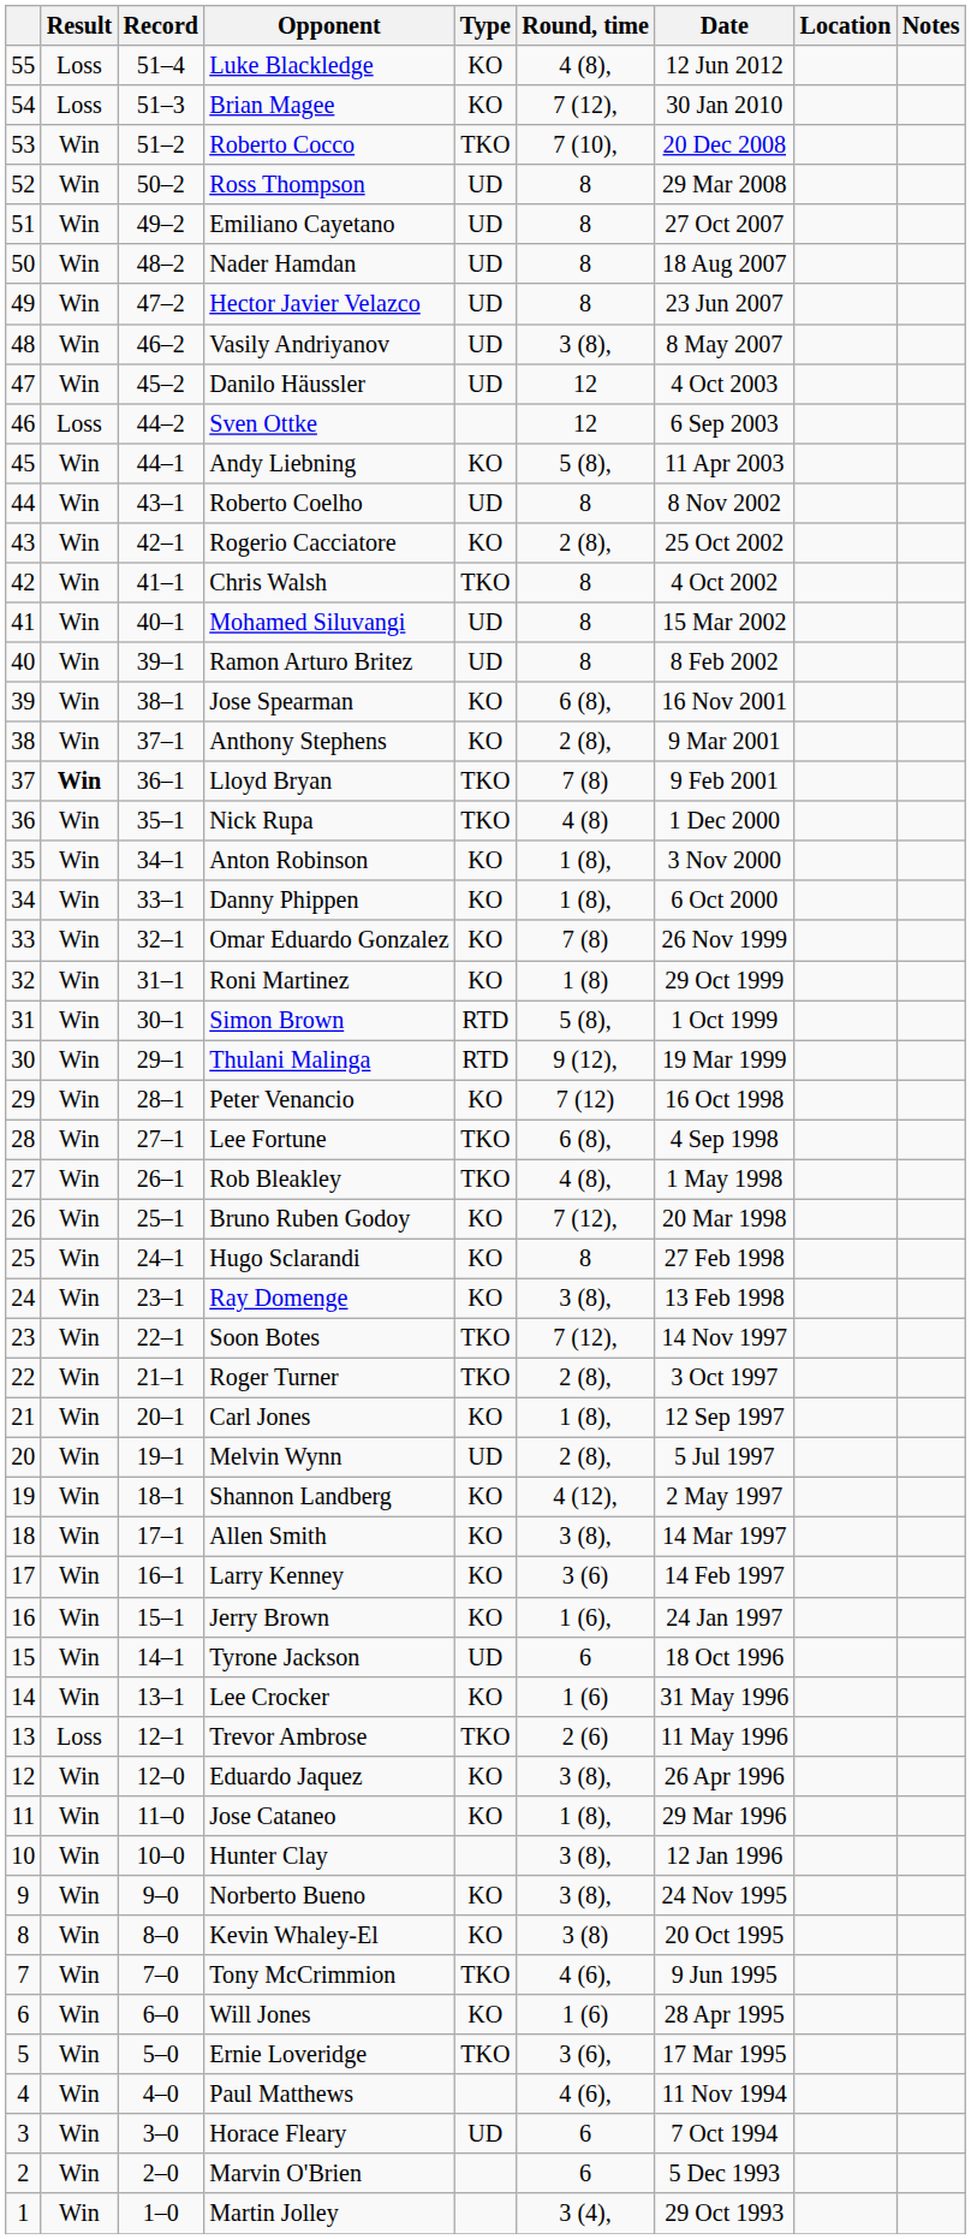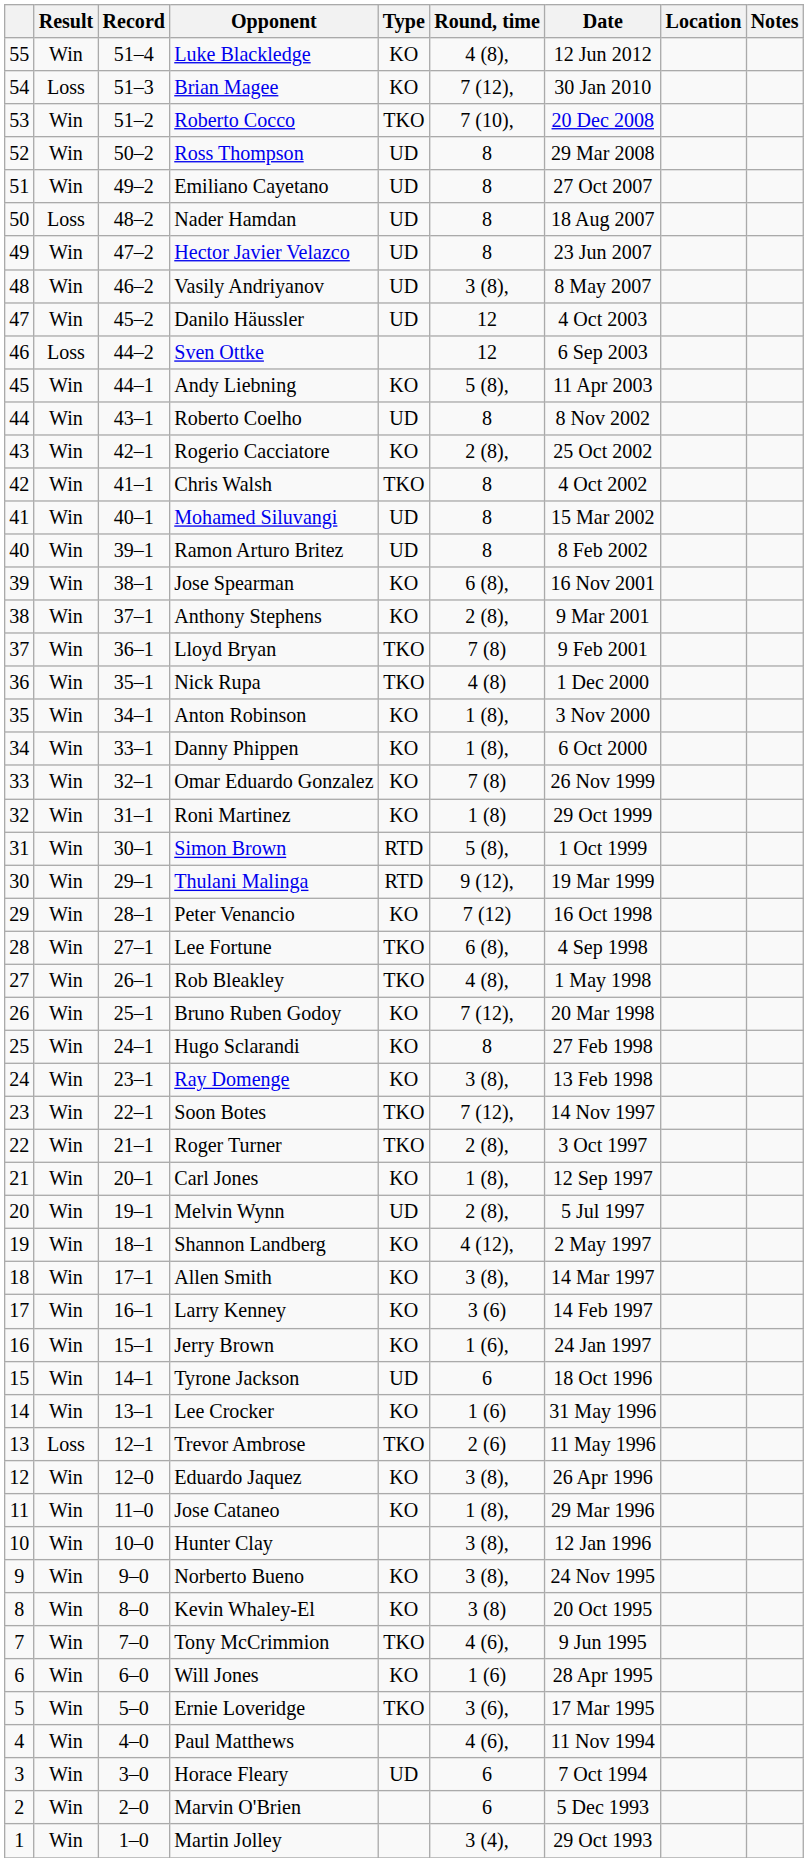 <table class="wikitable" style="text-align:center; font-size:95%">
 <tr>
 <th></th>
 <th>Result</th>
 <th>Record</th>
 <th>Opponent</th>
 <th>Type</th>
 <th>Round, time</th>
 <th>Date</th>
 <th>Location</th>
 <th>Notes</th>
 </tr>
 <tr>
 <td>55</td>
-<td>Loss</td>
+<td>Win</td>
 <td>51–4</td>
 <td style="text-align:left;"> <a href='#'>Luke Blackledge</a></td>
 <td>KO</td>
 <td>4 (8), </td>
 <td>12 Jun 2012</td>
 <td style="text-align:left;"></td>
 <td style="text-align:left;"></td>
 </tr>
 <tr>
 <td>54</td>
 <td>Loss</td>
 <td>51–3</td>
 <td style="text-align:left;"> <a href='#'>Brian Magee</a></td>
 <td>KO</td>
 <td>7 (12), </td>
 <td>30 Jan 2010</td>
 <td style="text-align:left;"></td>
 <td style="text-align:left;"></td>
 </tr>
 <tr>
 <td>53</td>
 <td>Win</td>
 <td>51–2</td>
 <td style="text-align:left;"> <a href='#'>Roberto Cocco</a></td>
 <td>TKO</td>
 <td>7 (10), </td>
 <td><a href='#'>20 Dec 2008</a></td>
 <td style="text-align:left;"></td>
 <td style="text-align:left;"></td>
 </tr>
 <tr>
 <td>52</td>
 <td>Win</td>
 <td>50–2</td>
 <td style="text-align:left;"> <a href='#'>Ross Thompson</a></td>
 <td>UD</td>
 <td>8</td>
 <td>29 Mar 2008</td>
 <td style="text-align:left;"></td>
 <td style="text-align:left;"></td>
 </tr>
 <tr>
 <td>51</td>
 <td>Win</td>
 <td>49–2</td>
 <td style="text-align:left;"> Emiliano Cayetano</td>
 <td>UD</td>
 <td>8</td>
 <td>27 Oct 2007</td>
 <td style="text-align:left;"></td>
 <td style="text-align:left;"></td>
 </tr>
 <tr>
 <td>50</td>
-<td>Win</td>
+<td>Loss</td>
 <td>48–2</td>
 <td style="text-align:left;"> Nader Hamdan</td>
 <td>UD</td>
 <td>8</td>
 <td>18 Aug 2007</td>
 <td style="text-align:left;"></td>
 <td style="text-align:left;"></td>
 </tr>
 <tr>
 <td>49</td>
 <td>Win</td>
 <td>47–2</td>
 <td style="text-align:left;"> <a href='#'>Hector Javier Velazco</a></td>
 <td>UD</td>
 <td>8</td>
 <td>23 Jun 2007</td>
 <td style="text-align:left;"></td>
 <td style="text-align:left;"></td>
 </tr>
 <tr>
 <td>48</td>
 <td>Win</td>
 <td>46–2</td>
 <td style="text-align:left;"> Vasily Andriyanov</td>
 <td>UD</td>
 <td>3 (8), </td>
 <td>8 May 2007</td>
 <td style="text-align:left;"></td>
 <td style="text-align:left;"></td>
 </tr>
 <tr>
 <td>47</td>
 <td>Win</td>
 <td>45–2</td>
 <td style="text-align:left;"> Danilo Häussler</td>
 <td>UD</td>
 <td>12</td>
 <td>4 Oct 2003</td>
 <td style="text-align:left;"></td>
 <td style="text-align:left;"></td>
 </tr>
 <tr>
 <td>46</td>
 <td>Loss</td>
 <td>44–2</td>
 <td style="text-align:left;"> <a href='#'>Sven Ottke</a></td>
 <td></td>
 <td>12</td>
 <td>6 Sep 2003</td>
 <td style="text-align:left;"></td>
 <td style="text-align:left;"></td>
 </tr>
 <tr>
 <td>45</td>
 <td>Win</td>
 <td>44–1</td>
 <td style="text-align:left;"> Andy Liebning</td>
 <td>KO</td>
 <td>5 (8), </td>
 <td>11 Apr 2003</td>
 <td style="text-align:left;"> </td>
 <td style="text-align:left;"></td>
 </tr>
 <tr>
 <td>44</td>
 <td>Win</td>
 <td>43–1</td>
 <td style="text-align:left;"> Roberto Coelho</td>
 <td>UD</td>
 <td>8</td>
 <td>8 Nov 2002</td>
 <td style="text-align:left;"> </td>
 <td style="text-align:left;"></td>
 </tr>
 <tr>
 <td>43</td>
 <td>Win</td>
 <td>42–1</td>
 <td style="text-align:left;"> Rogerio Cacciatore</td>
 <td>KO</td>
 <td>2 (8), </td>
 <td>25 Oct 2002</td>
 <td style="text-align:left;"> </td>
 <td style="text-align:left;"></td>
 </tr>
 <tr>
 <td>42</td>
 <td>Win</td>
 <td>41–1</td>
 <td style="text-align:left;"> Chris Walsh</td>
 <td>TKO</td>
 <td>8</td>
 <td>4 Oct 2002</td>
 <td style="text-align:left;"> </td>
 <td style="text-align:left;"></td>
 </tr>
 <tr>
 <td>41</td>
 <td>Win</td>
 <td>40–1</td>
 <td style="text-align:left;"> <a href='#'>Mohamed Siluvangi</a></td>
 <td>UD</td>
 <td>8</td>
 <td>15 Mar 2002</td>
 <td style="text-align:left;"> </td>
 <td style="text-align:left;"></td>
 </tr>
 <tr>
 <td>40</td>
 <td>Win</td>
 <td>39–1</td>
 <td style="text-align:left;"> Ramon Arturo Britez</td>
 <td>UD</td>
 <td>8</td>
 <td>8 Feb 2002</td>
 <td style="text-align:left;"> </td>
 <td style="text-align:left;"></td>
 </tr>
 <tr>
 <td>39</td>
 <td>Win</td>
 <td>38–1</td>
 <td style="text-align:left;"> Jose Spearman</td>
 <td>KO</td>
 <td>6 (8), </td>
 <td>16 Nov 2001</td>
 <td style="text-align:left;"> </td>
 <td style="text-align:left;"></td>
 </tr>
 <tr>
 <td>38</td>
 <td>Win</td>
 <td>37–1</td>
 <td style="text-align:left;"> Anthony Stephens</td>
 <td>KO</td>
 <td>2 (8), </td>
 <td>9 Mar 2001</td>
 <td style="text-align:left;"> </td>
 <td style="text-align:left;"></td>
 </tr>
 <tr>
 <td>37</td>
-<td><strong>Win</strong></td>
+<td>Win</td>
 <td>36–1</td>
 <td style="text-align:left;"> Lloyd Bryan</td>
 <td>TKO</td>
 <td>7 (8)</td>
 <td>9 Feb 2001</td>
 <td style="text-align:left;"> </td>
 <td style="text-align:left;"></td>
 </tr>
 <tr>
 <td>36</td>
 <td>Win</td>
 <td>35–1</td>
 <td style="text-align:left;"> Nick Rupa</td>
 <td>TKO</td>
 <td>4 (8)</td>
 <td>1 Dec 2000</td>
 <td style="text-align:left;"> </td>
 <td style="text-align:left;"></td>
 </tr>
 <tr>
 <td>35</td>
 <td>Win</td>
 <td>34–1</td>
 <td style="text-align:left;"> Anton Robinson</td>
 <td>KO</td>
 <td>1 (8), </td>
 <td>3 Nov 2000</td>
 <td style="text-align:left;"> </td>
 <td style="text-align:left;"></td>
 </tr>
 <tr>
 <td>34</td>
 <td>Win</td>
 <td>33–1</td>
 <td style="text-align:left;"> Danny Phippen</td>
 <td>KO</td>
 <td>1 (8), </td>
 <td>6 Oct 2000</td>
 <td style="text-align:left;"> </td>
 <td style="text-align:left;"></td>
 </tr>
 <tr>
 <td>33</td>
 <td>Win</td>
 <td>32–1</td>
 <td style="text-align:left;"> Omar Eduardo Gonzalez</td>
 <td>KO</td>
 <td>7 (8)</td>
 <td>26 Nov 1999</td>
 <td style="text-align:left;"> </td>
 <td style="text-align:left;"></td>
 </tr>
 <tr>
 <td>32</td>
 <td>Win</td>
 <td>31–1</td>
 <td style="text-align:left;"> Roni Martinez</td>
 <td>KO</td>
 <td>1 (8)</td>
 <td>29 Oct 1999</td>
 <td style="text-align:left;"> </td>
 <td style="text-align:left;"></td>
 </tr>
 <tr>
 <td>31</td>
 <td>Win</td>
 <td>30–1</td>
 <td style="text-align:left;"> <a href='#'>Simon Brown</a></td>
 <td>RTD</td>
 <td>5 (8), </td>
 <td>1 Oct 1999</td>
 <td style="text-align:left;"> </td>
 <td style="text-align:left;"></td>
 </tr>
 <tr>
 <td>30</td>
 <td>Win</td>
 <td>29–1</td>
 <td style="text-align:left;"> <a href='#'>Thulani Malinga</a></td>
 <td>RTD</td>
 <td>9 (12), </td>
 <td>19 Mar 1999</td>
 <td style="text-align:left;"> </td>
 <td style="text-align:left;"></td>
 </tr>
 <tr>
 <td>29</td>
 <td>Win</td>
 <td>28–1</td>
 <td style="text-align:left;"> Peter Venancio</td>
 <td>KO</td>
 <td>7 (12)</td>
 <td>16 Oct 1998</td>
 <td style="text-align:left;"> </td>
 <td style="text-align:left;"></td>
 </tr>
 <tr>
 <td>28</td>
 <td>Win</td>
 <td>27–1</td>
 <td style="text-align:left;"> Lee Fortune</td>
 <td>TKO</td>
 <td>6 (8), </td>
 <td>4 Sep 1998</td>
 <td style="text-align:left;"> </td>
 <td style="text-align:left;"></td>
 </tr>
 <tr>
 <td>27</td>
 <td>Win</td>
 <td>26–1</td>
 <td style="text-align:left;"> Rob Bleakley</td>
 <td>TKO</td>
 <td>4 (8), </td>
 <td>1 May 1998</td>
 <td style="text-align:left;"> </td>
 <td style="text-align:left;"></td>
 </tr>
 <tr>
 <td>26</td>
 <td>Win</td>
 <td>25–1</td>
 <td style="text-align:left;"> Bruno Ruben Godoy</td>
 <td>KO</td>
 <td>7 (12), </td>
 <td>20 Mar 1998</td>
 <td style="text-align:left;"> </td>
 <td style="text-align:left;"></td>
 </tr>
 <tr>
 <td>25</td>
 <td>Win</td>
 <td>24–1</td>
 <td style="text-align:left;"> Hugo Sclarandi</td>
 <td>KO</td>
 <td>8</td>
 <td>27 Feb 1998</td>
 <td style="text-align:left;"> </td>
 <td style="text-align:left;"></td>
 </tr>
 <tr>
 <td>24</td>
 <td>Win</td>
 <td>23–1</td>
 <td style="text-align:left;"> <a href='#'>Ray Domenge</a></td>
 <td>KO</td>
 <td>3 (8), </td>
 <td>13 Feb 1998</td>
 <td style="text-align:left;"> </td>
 <td style="text-align:left;"></td>
 </tr>
 <tr>
 <td>23</td>
 <td>Win</td>
 <td>22–1</td>
 <td style="text-align:left;"> Soon Botes</td>
 <td>TKO</td>
 <td>7 (12), </td>
 <td>14 Nov 1997</td>
 <td style="text-align:left;"> </td>
 <td style="text-align:left;"></td>
 </tr>
 <tr>
 <td>22</td>
 <td>Win</td>
 <td>21–1</td>
 <td style="text-align:left;"> Roger Turner</td>
 <td>TKO</td>
 <td>2 (8), </td>
 <td>3 Oct 1997</td>
 <td style="text-align:left;"> </td>
 <td style="text-align:left;"></td>
 </tr>
 <tr>
 <td>21</td>
 <td>Win</td>
 <td>20–1</td>
 <td style="text-align:left;"> Carl Jones</td>
 <td>KO</td>
 <td>1 (8), </td>
 <td>12 Sep 1997</td>
 <td style="text-align:left;"> </td>
 <td style="text-align:left;"></td>
 </tr>
 <tr>
 <td>20</td>
 <td>Win</td>
 <td>19–1</td>
 <td style="text-align:left;"> Melvin Wynn</td>
 <td>UD</td>
 <td>2 (8), </td>
 <td>5 Jul 1997</td>
 <td style="text-align:left;"> </td>
 <td style="text-align:left;"></td>
 </tr>
 <tr>
 <td>19</td>
 <td>Win</td>
 <td>18–1</td>
 <td style="text-align:left;"> Shannon Landberg</td>
 <td>KO</td>
 <td>4 (12), </td>
 <td>2 May 1997</td>
 <td style="text-align:left;"> </td>
 <td style="text-align:left;"></td>
 </tr>
 <tr>
 <td>18</td>
 <td>Win</td>
 <td>17–1</td>
 <td style="text-align:left;"> Allen Smith</td>
 <td>KO</td>
 <td>3 (8), </td>
 <td>14 Mar 1997</td>
 <td style="text-align:left;"> </td>
 <td style="text-align:left;"></td>
 </tr>
 <tr>
 <td>17</td>
 <td>Win</td>
 <td>16–1</td>
 <td style="text-align:left;"> Larry Kenney</td>
 <td>KO</td>
 <td>3 (6)</td>
 <td>14 Feb 1997</td>
 <td style="text-align:left;"> </td>
 <td style="text-align:left;"></td>
 </tr>
 <tr>
 <td>16</td>
 <td>Win</td>
 <td>15–1</td>
 <td style="text-align:left;"> Jerry Brown</td>
 <td>KO</td>
 <td>1 (6), </td>
 <td>24 Jan 1997</td>
 <td style="text-align:left;"> </td>
 <td style="text-align:left;"></td>
 </tr>
 <tr>
 <td>15</td>
 <td>Win</td>
 <td>14–1</td>
 <td style="text-align:left;"> Tyrone Jackson</td>
 <td>UD</td>
 <td>6</td>
 <td>18 Oct 1996</td>
 <td style="text-align:left;"> </td>
 <td style="text-align:left;"></td>
 </tr>
 <tr>
 <td>14</td>
 <td>Win</td>
 <td>13–1</td>
 <td style="text-align:left;"> Lee Crocker</td>
 <td>KO</td>
 <td>1 (6)</td>
 <td>31 May 1996</td>
 <td style="text-align:left;"> </td>
 <td style="text-align:left;"></td>
 </tr>
 <tr>
 <td>13</td>
 <td>Loss</td>
 <td>12–1</td>
 <td style="text-align:left;"> Trevor Ambrose</td>
 <td>TKO</td>
 <td>2 (6)</td>
 <td>11 May 1996</td>
 <td style="text-align:left;"> </td>
 <td style="text-align:left;"></td>
 </tr>
 <tr>
 <td>12</td>
 <td>Win</td>
 <td>12–0</td>
 <td style="text-align:left;"> Eduardo Jaquez</td>
 <td>KO</td>
 <td>3 (8), </td>
 <td>26 Apr 1996</td>
 <td style="text-align:left;"> </td>
 <td style="text-align:left;"></td>
 </tr>
 <tr>
 <td>11</td>
 <td>Win</td>
 <td>11–0</td>
 <td style="text-align:left;"> Jose Cataneo</td>
 <td>KO</td>
 <td>1 (8), </td>
 <td>29 Mar 1996</td>
 <td style="text-align:left;"> </td>
 <td style="text-align:left;"></td>
 </tr>
 <tr>
 <td>10</td>
 <td>Win</td>
 <td>10–0</td>
 <td style="text-align:left;"> Hunter Clay</td>
 <td></td>
 <td>3 (8), </td>
 <td>12 Jan 1996</td>
 <td style="text-align:left;"> </td>
 <td style="text-align:left;"></td>
 </tr>
 <tr>
 <td>9</td>
 <td>Win</td>
 <td>9–0</td>
 <td style="text-align:left;"> Norberto Bueno</td>
 <td>KO</td>
 <td>3 (8), </td>
 <td>24 Nov 1995</td>
 <td style="text-align:left;"> </td>
 <td style="text-align:left;"></td>
 </tr>
 <tr>
 <td>8</td>
 <td>Win</td>
 <td>8–0</td>
 <td style="text-align:left;"> Kevin Whaley-El</td>
 <td>KO</td>
 <td>3 (8)</td>
 <td>20 Oct 1995</td>
 <td style="text-align:left;"> </td>
 <td style="text-align:left;"></td>
 </tr>
 <tr>
 <td>7</td>
 <td>Win</td>
 <td>7–0</td>
 <td style="text-align:left;"> Tony McCrimmion</td>
 <td>TKO</td>
 <td>4 (6), </td>
 <td>9 Jun 1995</td>
 <td style="text-align:left;"> </td>
 <td style="text-align:left;"></td>
 </tr>
 <tr>
 <td>6</td>
 <td>Win</td>
 <td>6–0</td>
 <td style="text-align:left;"> Will Jones</td>
 <td>KO</td>
 <td>1 (6)</td>
 <td>28 Apr 1995</td>
 <td style="text-align:left;"> </td>
 <td style="text-align:left;"></td>
 </tr>
 <tr>
 <td>5</td>
 <td>Win</td>
 <td>5–0</td>
 <td style="text-align:left;"> Ernie Loveridge</td>
 <td>TKO</td>
 <td>3 (6), </td>
 <td>17 Mar 1995</td>
 <td style="text-align:left;"> </td>
 <td style="text-align:left;"></td>
 </tr>
 <tr>
 <td>4</td>
 <td>Win</td>
 <td>4–0</td>
 <td style="text-align:left;"> Paul Matthews</td>
 <td></td>
 <td>4 (6), </td>
 <td>11 Nov 1994</td>
 <td style="text-align:left;"> </td>
 <td style="text-align:left;"></td>
 </tr>
 <tr>
 <td>3</td>
 <td>Win</td>
 <td>3–0</td>
 <td style="text-align:left;"> Horace Fleary</td>
 <td>UD</td>
 <td>6</td>
 <td>7 Oct 1994</td>
 <td style="text-align:left;"> </td>
 <td style="text-align:left;"></td>
 </tr>
 <tr>
 <td>2</td>
 <td>Win</td>
 <td>2–0</td>
 <td style="text-align:left;"> Marvin O'Brien</td>
 <td></td>
 <td>6</td>
 <td>5 Dec 1993</td>
 <td style="text-align:left;"> </td>
 <td style="text-align:left;"></td>
 </tr>
 <tr>
 <td>1</td>
 <td>Win</td>
 <td>1–0</td>
 <td style="text-align:left;"> Martin Jolley</td>
 <td></td>
 <td>3 (4), </td>
 <td>29 Oct 1993</td>
 <td style="text-align:left;"> </td>
 <td style="text-align:left;"></td>
 </tr>
 </table>
